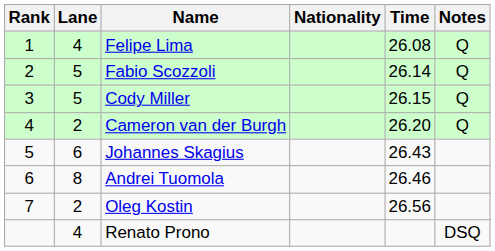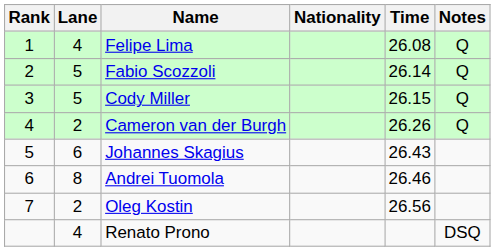 <table class="wikitable sortable" style="text-align:center">
 <tr>
 <th>Rank</th>
 <th>Lane</th>
 <th>Name</th>
 <th>Nationality</th>
 <th>Time</th>
 <th>Notes</th>
 </tr>
 <tr bgcolor=ccffcc>
 <td>1</td>
 <td>4</td>
 <td align=left><a href='#'>Felipe Lima</a></td>
 <td align=left></td>
 <td>26.08</td>
 <td>Q</td>
 </tr>
 <tr bgcolor=ccffcc>
 <td>2</td>
 <td>5</td>
 <td align=left><a href='#'>Fabio Scozzoli</a></td>
 <td align=left></td>
 <td>26.14</td>
 <td>Q</td>
 </tr>
 <tr bgcolor=ccffcc>
 <td>3</td>
 <td>5</td>
 <td align=left><a href='#'>Cody Miller</a></td>
 <td align=left></td>
 <td>26.15</td>
 <td>Q</td>
 </tr>
 <tr bgcolor=ccffcc>
 <td>4</td>
 <td>2</td>
 <td align=left><a href='#'>Cameron van der Burgh</a></td>
 <td align=left></td>
-<td>26.20</td>
+<td>26.26</td>
 <td>Q</td>
 </tr>
 <tr>
 <td>5</td>
 <td>6</td>
 <td align=left><a href='#'>Johannes Skagius</a></td>
 <td align=left></td>
 <td>26.43</td>
 <td></td>
 </tr>
 <tr>
 <td>6</td>
 <td>8</td>
 <td align=left><a href='#'>Andrei Tuomola</a></td>
 <td align=left></td>
 <td>26.46</td>
 <td></td>
 </tr>
 <tr>
 <td>7</td>
 <td>2</td>
 <td align=left><a href='#'>Oleg Kostin</a></td>
 <td align=left></td>
 <td>26.56</td>
 <td></td>
 </tr>
 <tr>
 <td></td>
 <td>4</td>
 <td align=left>Renato Prono</td>
 <td align=left></td>
 <td></td>
 <td>DSQ</td>
 </tr>
 </table>
